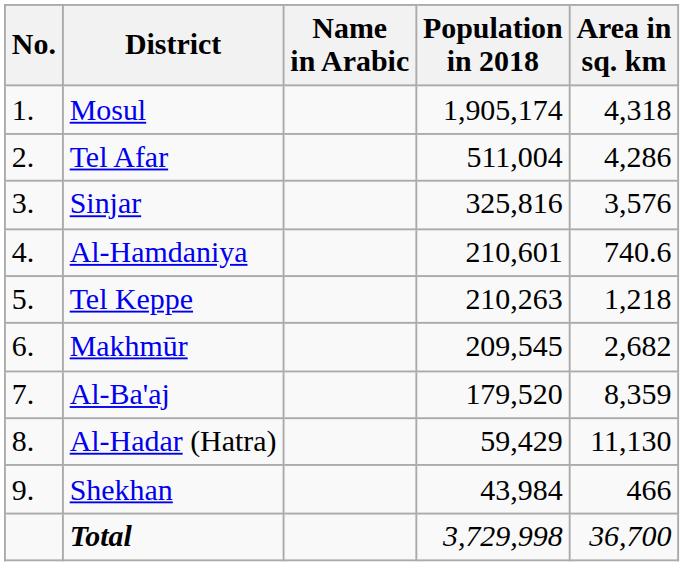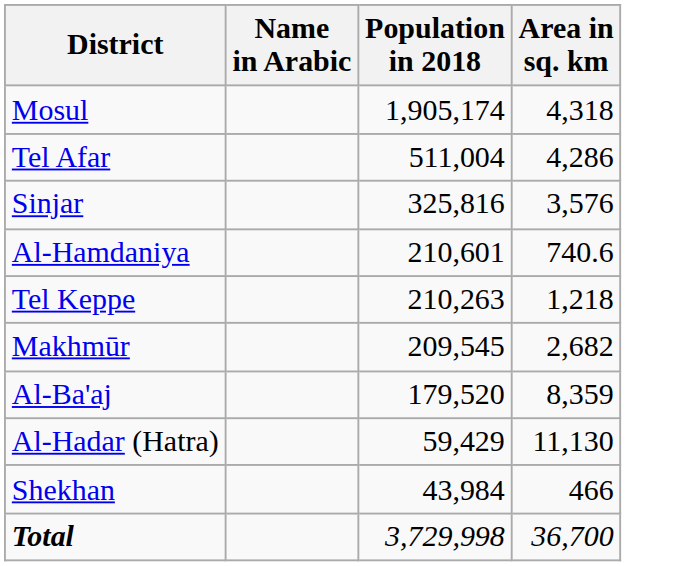 <table class="wikitable sortable">
 <tr>
-<th>No.</th>
 <th>District</th>
 <th>Name <br>in Arabic</th>
 <th>Population <br>in 2018</th>
 <th>Area in <br>sq. km</th>
 </tr>
 <tr>
-<td>1.</td>
 <td><a href='#'>Mosul</a></td>
 <td></td>
 <td align="right">1,905,174</td>
 <td align="right">4,318</td>
 </tr>
 <tr>
-<td>2.</td>
 <td><a href='#'>Tel Afar</a></td>
 <td></td>
 <td align="right">511,004</td>
 <td align="right">4,286</td>
 </tr>
 <tr>
-<td>3.</td>
 <td><a href='#'>Sinjar</a></td>
 <td></td>
 <td align="right">325,816</td>
 <td align="right">3,576</td>
 </tr>
 <tr>
-<td>4.</td>
 <td><a href='#'>Al-Hamdaniya</a></td>
 <td></td>
 <td align="right">210,601</td>
 <td align="right">740.6</td>
 </tr>
 <tr>
-<td>5.</td>
 <td><a href='#'>Tel Keppe</a></td>
 <td></td>
 <td align="right">210,263</td>
 <td align="right">1,218</td>
 </tr>
 <tr>
-<td>6.</td>
 <td><a href='#'>Makhmūr</a></td>
 <td></td>
 <td align="right">209,545</td>
 <td align="right">2,682</td>
 </tr>
 <tr>
-<td>7.</td>
 <td><a href='#'>Al-Ba'aj</a></td>
 <td></td>
 <td align="right">179,520</td>
 <td align="right">8,359</td>
 </tr>
 <tr>
-<td>8.</td>
 <td><a href='#'>Al-Hadar</a> (Hatra)</td>
 <td></td>
 <td align="right">59,429</td>
 <td align="right">11,130</td>
 </tr>
 <tr>
-<td>9.</td>
 <td><a href='#'>Shekhan</a></td>
 <td></td>
 <td align="right">43,984</td>
 <td align="right">466</td>
 </tr>
 <tr>
-<td></td>
 <td><strong><em>Total</em></strong></td>
 <td></td>
 <td align="right"><em>3,729,998</em></td>
 <td align="right"><em>36,700</em></td>
 </tr>
 </table>
